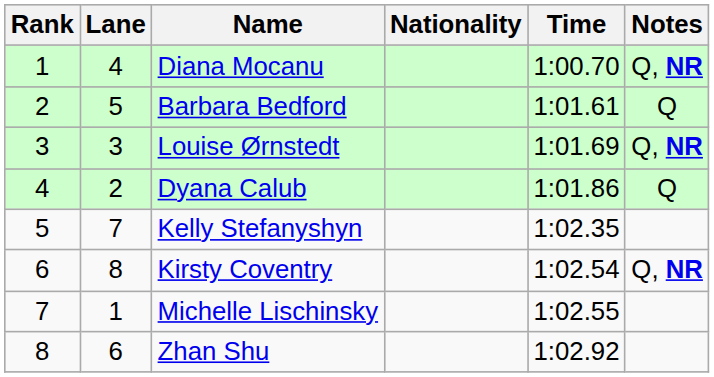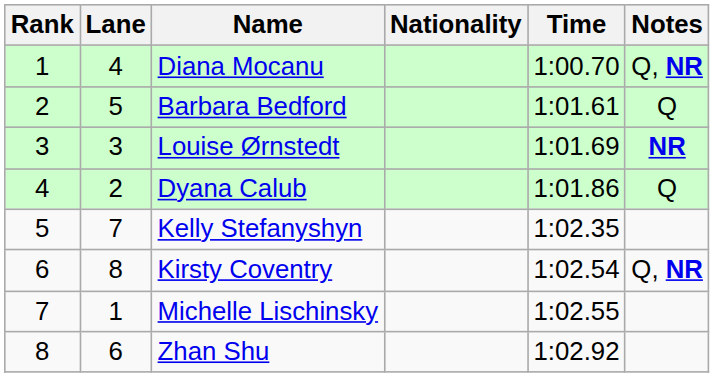 <table class="wikitable sortable" style="text-align:center">
 <tr>
 <th>Rank</th>
 <th>Lane</th>
 <th>Name</th>
 <th>Nationality</th>
 <th>Time</th>
 <th>Notes</th>
 </tr>
 <tr bgcolor=#cfc>
 <td>1</td>
 <td>4</td>
 <td align=left><a href='#'>Diana Mocanu</a></td>
 <td align=left></td>
 <td>1:00.70</td>
 <td>Q, <strong><a href='#'>NR</a></strong></td>
 </tr>
 <tr bgcolor=#cfc>
 <td>2</td>
 <td>5</td>
 <td align=left><a href='#'>Barbara Bedford</a></td>
 <td align=left></td>
 <td>1:01.61</td>
 <td>Q</td>
 </tr>
 <tr bgcolor=#cfc>
 <td>3</td>
 <td>3</td>
 <td align=left><a href='#'>Louise Ørnstedt</a></td>
 <td align=left></td>
 <td>1:01.69</td>
-<td>Q, <strong><a href='#'>NR</a></strong></td>
+<td><strong><a href='#'>NR</a></strong></td>
 </tr>
 <tr bgcolor=#cfc>
 <td>4</td>
 <td>2</td>
 <td align=left><a href='#'>Dyana Calub</a></td>
 <td align=left></td>
 <td>1:01.86</td>
 <td>Q</td>
 </tr>
 <tr>
 <td>5</td>
 <td>7</td>
 <td align=left><a href='#'>Kelly Stefanyshyn</a></td>
 <td align=left></td>
 <td>1:02.35</td>
 <td></td>
 </tr>
 <tr>
 <td>6</td>
 <td>8</td>
 <td align=left><a href='#'>Kirsty Coventry</a></td>
 <td align=left></td>
 <td>1:02.54</td>
 <td>Q, <strong><a href='#'>NR</a></strong></td>
 </tr>
 <tr>
 <td>7</td>
 <td>1</td>
 <td align=left><a href='#'>Michelle Lischinsky</a></td>
 <td align=left></td>
 <td>1:02.55</td>
 <td></td>
 </tr>
 <tr>
 <td>8</td>
 <td>6</td>
 <td align=left><a href='#'>Zhan Shu</a></td>
 <td align=left></td>
 <td>1:02.92</td>
 <td></td>
 </tr>
 </table>
